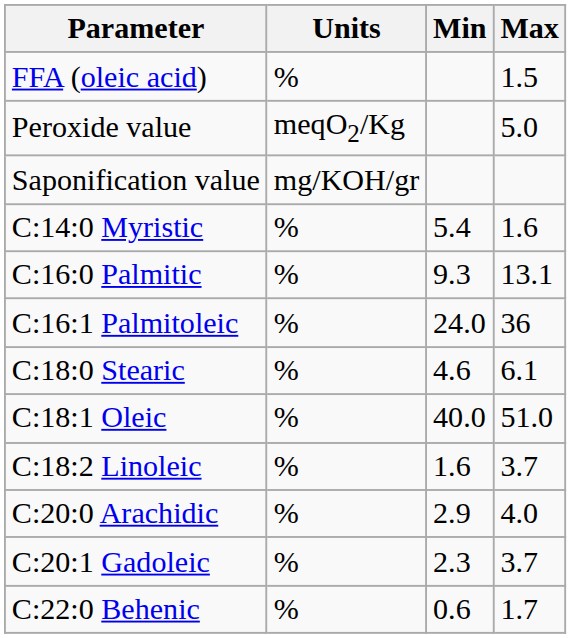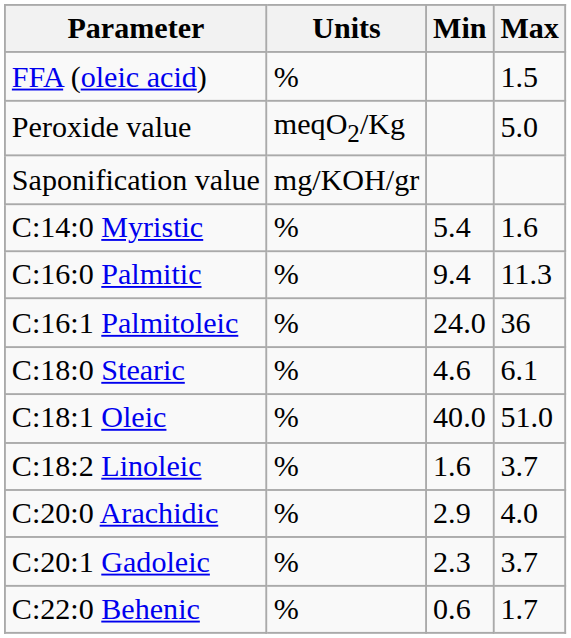 <table class="wikitable floatright">
 <tr>
 <th>Parameter</th>
 <th>Units</th>
 <th>Min</th>
 <th>Max</th>
 </tr>
 <tr>
 <td><a href='#'>FFA</a> (<a href='#'>oleic acid</a>)</td>
 <td>%</td>
 <td></td>
 <td>1.5</td>
 </tr>
 <tr>
 <td>Peroxide value</td>
 <td>meqO<sub>2</sub>/Kg</td>
 <td></td>
 <td>5.0</td>
 </tr>
 <tr>
 <td>Saponification value</td>
 <td>mg/KOH/gr</td>
 <td></td>
 <td></td>
 </tr>
 <tr>
 <td>C:14:0 <a href='#'>Myristic</a></td>
 <td>%</td>
 <td>5.4</td>
 <td>1.6</td>
 </tr>
 <tr>
 <td>C:16:0 <a href='#'>Palmitic</a></td>
 <td>%</td>
-<td>9.3</td>
-<td>13.1</td>
+<td>9.4</td>
+<td>11.3</td>
 </tr>
 <tr>
 <td>C:16:1 <a href='#'>Palmitoleic</a></td>
 <td>%</td>
 <td>24.0</td>
 <td>36</td>
 </tr>
 <tr>
 <td>C:18:0 <a href='#'>Stearic</a></td>
 <td>%</td>
 <td>4.6</td>
 <td>6.1</td>
 </tr>
 <tr>
 <td>C:18:1 <a href='#'>Oleic</a></td>
 <td>%</td>
 <td>40.0</td>
 <td>51.0</td>
 </tr>
 <tr>
 <td>C:18:2 <a href='#'>Linoleic</a></td>
 <td>%</td>
 <td>1.6</td>
 <td>3.7</td>
 </tr>
 <tr>
 <td>C:20:0 <a href='#'>Arachidic</a></td>
 <td>%</td>
 <td>2.9</td>
 <td>4.0</td>
 </tr>
 <tr>
 <td>C:20:1 <a href='#'>Gadoleic</a></td>
 <td>%</td>
 <td>2.3</td>
 <td>3.7</td>
 </tr>
 <tr>
 <td>C:22:0 <a href='#'>Behenic</a></td>
 <td>%</td>
 <td>0.6</td>
 <td>1.7</td>
 </tr>
 </table>
